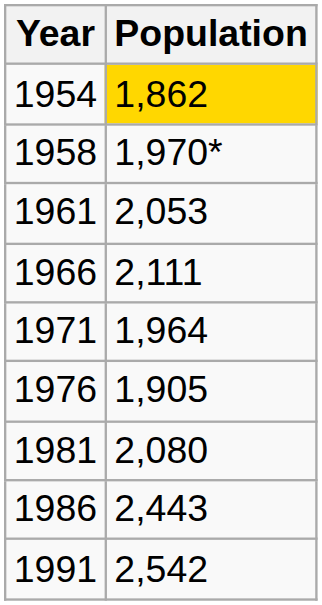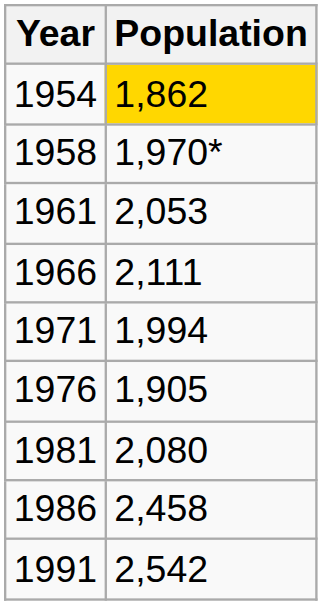 <table class="wikitable">
 <tr>
 <th>Year</th>
 <th>Population</th>
 </tr>
 <tr>
 <td>1954</td>
 <td style="background: gold;">1,862</td>
 </tr>
 <tr>
 <td>1958</td>
 <td>1,970*</td>
 </tr>
 <tr>
 <td>1961</td>
 <td>2,053</td>
 </tr>
 <tr>
 <td>1966</td>
 <td>2,111</td>
 </tr>
 <tr>
 <td>1971</td>
-<td>1,964</td>
+<td>1,994</td>
 </tr>
 <tr>
 <td>1976</td>
 <td>1,905</td>
 </tr>
 <tr>
 <td>1981</td>
 <td>2,080</td>
 </tr>
 <tr>
 <td>1986</td>
-<td>2,443</td>
+<td>2,458</td>
 </tr>
 <tr>
 <td>1991</td>
 <td>2,542</td>
 </tr>
 </table>
